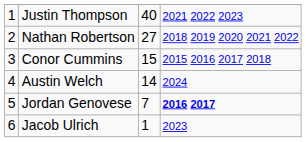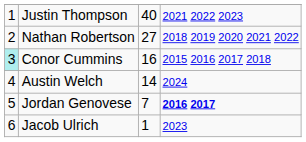 <table class="wikitable">
 <tr>
 </tr>
 <tr>
 <td>1</td>
 <td>Justin Thompson</td>
 <td>40</td>
 <td style="font-size:80%;"><a href='#'>2021</a> <a href='#'>2022</a> <a href='#'>2023</a></td>
 </tr>
 <tr>
 <td>2</td>
 <td>Nathan Robertson</td>
 <td>27</td>
 <td style="font-size:80%;"><a href='#'>2018</a> <a href='#'>2019</a> <a href='#'>2020</a> <a href='#'>2021</a> <a href='#'>2022</a></td>
 </tr>
 <tr>
-<td>3</td>
+<td style="background: paleturquoise;">3</td>
 <td>Conor Cummins</td>
-<td>15</td>
+<td>16</td>
 <td style="font-size:80%;"><a href='#'>2015</a> <a href='#'>2016</a> <a href='#'>2017</a> <a href='#'>2018</a></td>
 </tr>
 <tr>
 <td>4</td>
 <td>Austin Welch</td>
 <td>14</td>
 <td style="font-size:80%;"><a href='#'>2024</a></td>
 </tr>
 <tr>
 <td>5</td>
 <td>Jordan Genovese</td>
 <td>7</td>
 <td style="font-size:80%;"><strong><a href='#'>2016</a> <a href='#'>2017</a></strong></td>
 </tr>
 <tr>
 <td>6</td>
 <td>Jacob Ulrich</td>
 <td>1</td>
 <td style="font-size:80%;"><a href='#'>2023</a></td>
 </tr>
 </table>
